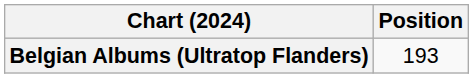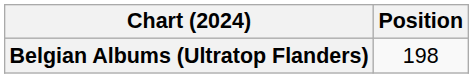 <table class="wikitable plainrowheaders" style="text-align:center">
 <tr>
 <th scope="col">Chart (2024)</th>
 <th scope="col">Position</th>
 </tr>
 <tr>
 <th scope="row">Belgian Albums (Ultratop Flanders)</th>
-<td>193</td>
+<td>198</td>
 </tr>
 </table>
